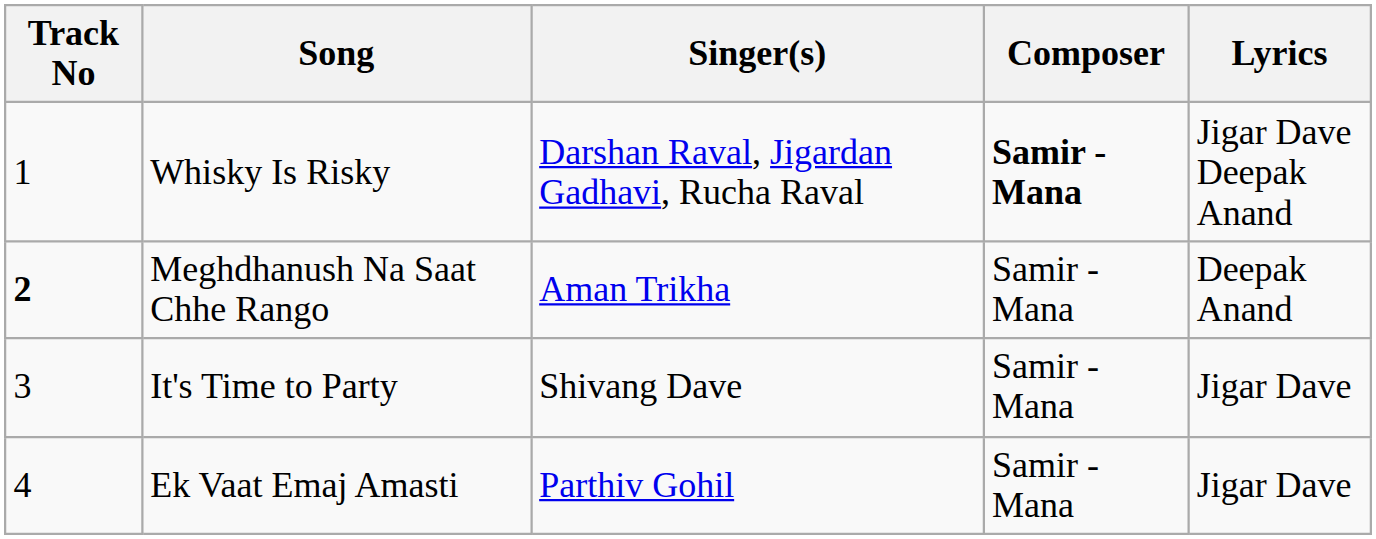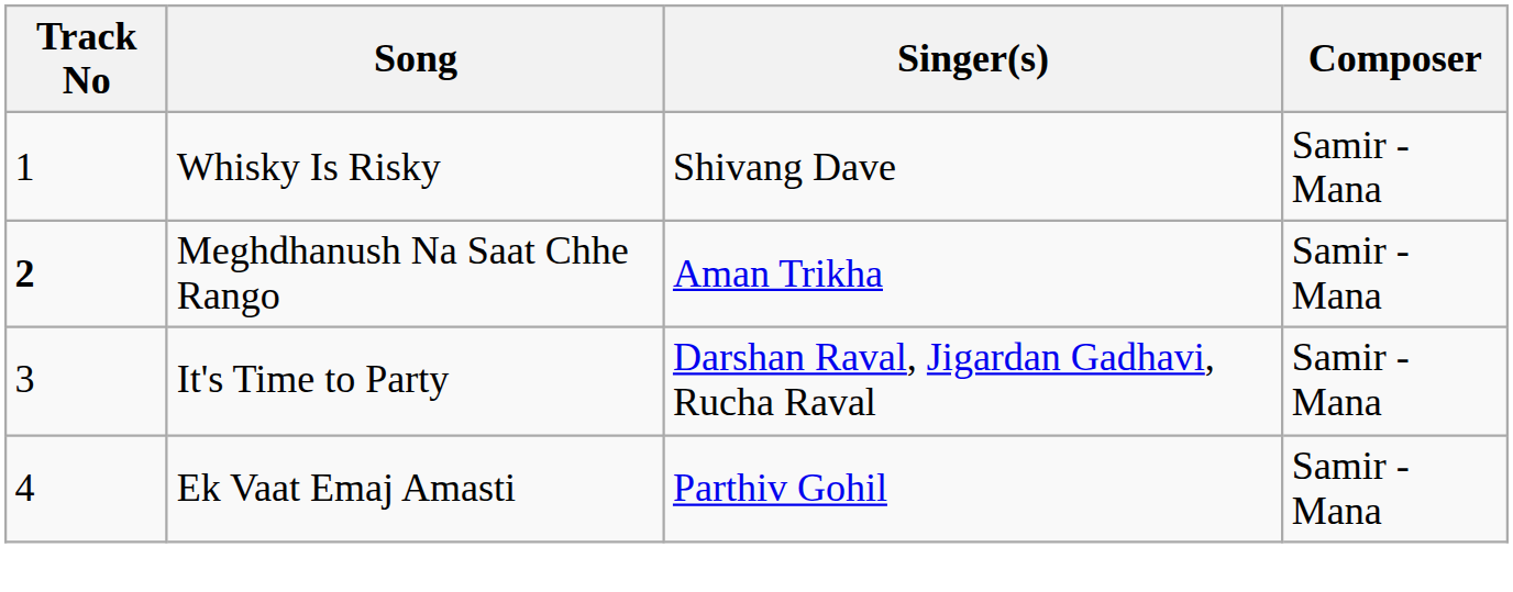 <table class="wikitable">
 <tr>
 <th>Track No</th>
 <th>Song</th>
 <th>Singer(s)</th>
 <th>Composer</th>
-<th>Lyrics</th>
 </tr>
 <tr>
 <td>1</td>
 <td>Whisky Is Risky</td>
-<td><a href='#'>Darshan Raval</a>, <a href='#'>Jigardan Gadhavi</a>, Rucha Raval</td>
-<td><strong>Samir - Mana</strong></td>
-<td>Jigar Dave <br>Deepak Anand</td>
+<td>Shivang Dave</td>
+<td>Samir - Mana</td>
 </tr>
 <tr>
 <td><strong>2</strong></td>
 <td>Meghdhanush Na Saat Chhe Rango</td>
 <td><a href='#'>Aman Trikha</a></td>
 <td>Samir - Mana</td>
-<td>Deepak Anand</td>
 </tr>
 <tr>
 <td>3</td>
 <td>It's Time to Party</td>
-<td>Shivang Dave</td>
+<td><a href='#'>Darshan Raval</a>, <a href='#'>Jigardan Gadhavi</a>, Rucha Raval</td>
 <td>Samir - Mana</td>
-<td>Jigar Dave</td>
 </tr>
 <tr>
 <td>4</td>
 <td>Ek Vaat Emaj Amasti</td>
 <td><a href='#'>Parthiv Gohil</a></td>
 <td>Samir - Mana</td>
-<td>Jigar Dave</td>
 </tr>
 </table>
